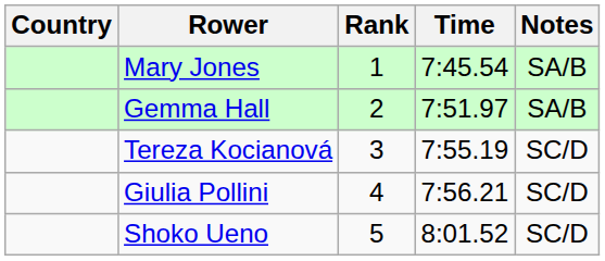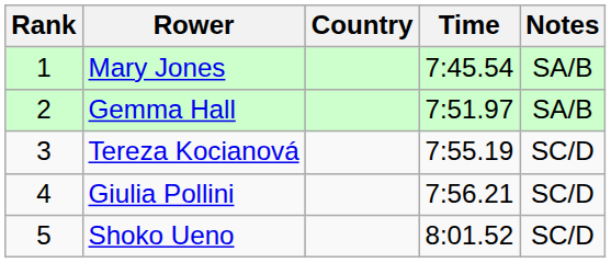 <table class="wikitable" style="text-align:center">
 <tr>
+<th>Rank</th>
+<th>Rower</th>
 <th>Country</th>
-<th>Rower</th>
-<th>Rank</th>
 <th>Time</th>
 <th>Notes</th>
 </tr>
 <tr bgcolor=ccffcc>
+<td>1</td>
+<td align="left"><a href='#'>Mary Jones</a></td>
 <td align="left"></td>
-<td align="left"><a href='#'>Mary Jones</a></td>
-<td>1</td>
 <td>7:45.54</td>
 <td>SA/B</td>
 </tr>
 <tr bgcolor=ccffcc>
+<td>2</td>
+<td align="left"><a href='#'>Gemma Hall</a></td>
 <td align="left"></td>
-<td align="left"><a href='#'>Gemma Hall</a></td>
-<td>2</td>
 <td>7:51.97</td>
 <td>SA/B</td>
 </tr>
 <tr>
+<td>3</td>
+<td align="left"><a href='#'>Tereza Kocianová</a></td>
 <td align="left"></td>
-<td align="left"><a href='#'>Tereza Kocianová</a></td>
-<td>3</td>
 <td>7:55.19</td>
 <td>SC/D</td>
 </tr>
 <tr>
+<td>4</td>
+<td align="left"><a href='#'>Giulia Pollini</a></td>
 <td align="left"></td>
-<td align="left"><a href='#'>Giulia Pollini</a></td>
-<td>4</td>
 <td>7:56.21</td>
 <td>SC/D</td>
 </tr>
 <tr>
+<td>5</td>
+<td align="left"><a href='#'>Shoko Ueno</a></td>
 <td align="left"></td>
-<td align="left"><a href='#'>Shoko Ueno</a></td>
-<td>5</td>
 <td>8:01.52</td>
 <td>SC/D</td>
 </tr>
 </table>
